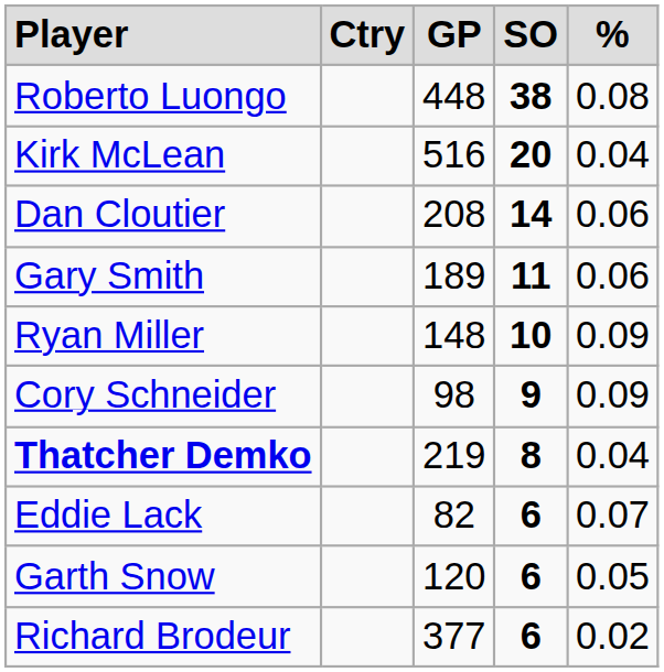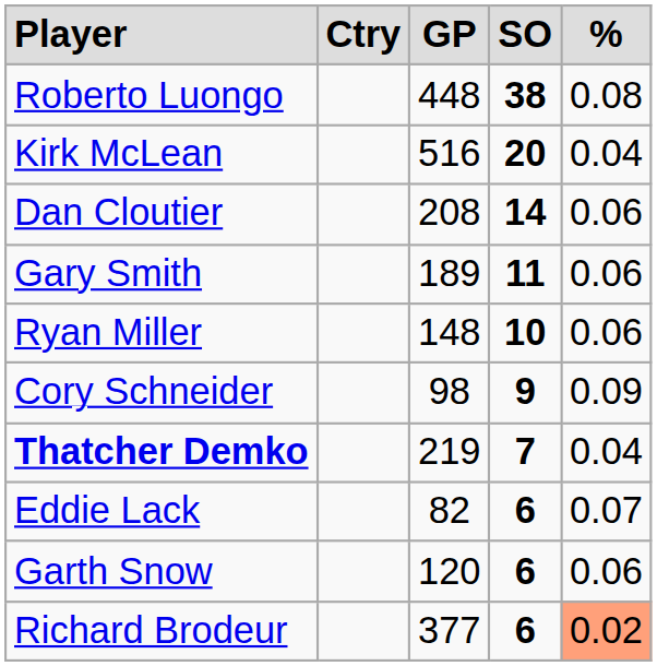 <table class="wikitable">
 <tr align="center" style="font-weight:bold; background-color:#dddddd;" |>
 <td align="left">Player</td>
 <td>Ctry</td>
 <td>GP</td>
 <td>SO</td>
 <td>%</td>
 </tr>
 <tr align="center">
 <td align="left"><a href='#'>Roberto Luongo</a></td>
 <td></td>
 <td>448</td>
 <td><strong>38</strong></td>
 <td>0.08</td>
 </tr>
 <tr align="center">
 <td align="left"><a href='#'>Kirk McLean</a></td>
 <td></td>
 <td>516</td>
 <td><strong>20</strong></td>
 <td>0.04</td>
 </tr>
 <tr align="center">
 <td align="left"><a href='#'>Dan Cloutier</a></td>
 <td></td>
 <td>208</td>
 <td><strong>14</strong></td>
 <td>0.06</td>
 </tr>
 <tr align="center">
 <td align="left"><a href='#'>Gary Smith</a></td>
 <td></td>
 <td>189</td>
 <td><strong>11</strong></td>
 <td>0.06</td>
 </tr>
 <tr align="center">
 <td align="left"><a href='#'>Ryan Miller</a></td>
 <td></td>
 <td>148</td>
 <td><strong>10</strong></td>
-<td>0.09</td>
+<td>0.06</td>
 </tr>
 <tr align="center">
 <td align="left"><a href='#'>Cory Schneider</a></td>
 <td></td>
 <td>98</td>
 <td><strong>9</strong></td>
 <td>0.09</td>
 </tr>
 <tr align="center">
 <td align="left"><strong><a href='#'>Thatcher Demko</a></strong></td>
 <td></td>
 <td>219</td>
-<td><strong>8</strong></td>
+<td><strong>7</strong></td>
 <td>0.04</td>
 </tr>
 <tr align="center">
 <td align="left"><a href='#'>Eddie Lack</a></td>
 <td></td>
 <td>82</td>
 <td><strong>6</strong></td>
 <td>0.07</td>
 </tr>
 <tr align="center">
 <td align="left"><a href='#'>Garth Snow</a></td>
 <td></td>
 <td>120</td>
 <td><strong>6</strong></td>
-<td>0.05</td>
+<td>0.06</td>
 </tr>
 <tr align="center">
 <td align="left"><a href='#'>Richard Brodeur</a></td>
 <td></td>
 <td>377</td>
 <td><strong>6</strong></td>
-<td>0.02</td>
+<td style="background: lightsalmon;">0.02</td>
 </tr>
 </table>
